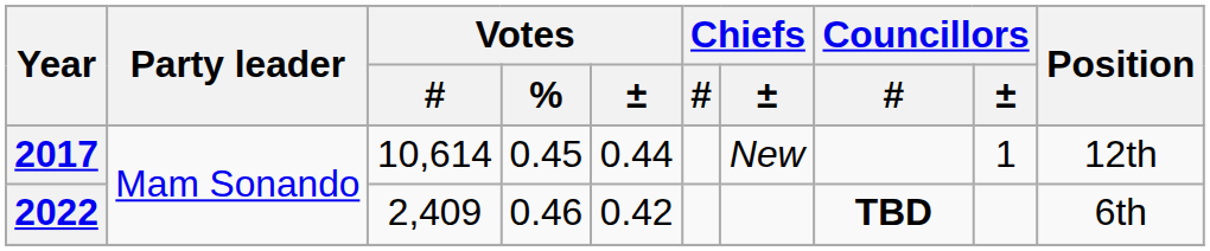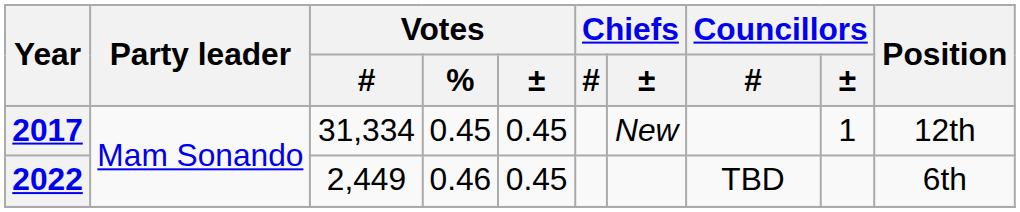 <table class="wikitable" style=text-align:center>
 <tr>
 <th rowspan=2>Year</th>
 <th rowspan=2>Party leader</th>
 <th colspan=3>Votes</th>
 <th colspan=2><a href='#'>Chiefs</a></th>
 <th colspan=2><a href='#'>Councillors</a></th>
 <th rowspan=2>Position</th>
 </tr>
 <tr>
 <th>#</th>
 <th>%</th>
 <th>±</th>
 <th>#</th>
 <th>±</th>
 <th>#</th>
 <th>±</th>
 </tr>
 <tr>
 <th><a href='#'>2017</a></th>
 <td rowspan="2"><a href='#'>Mam Sonando</a></td>
-<td>10,614</td>
+<td>31,334</td>
 <td>0.45</td>
-<td> 0.44</td>
+<td> 0.45</td>
 <td></td>
 <td><em>New</em></td>
 <td></td>
 <td> 1</td>
 <td> 12th</td>
 </tr>
 <tr>
 <th><a href='#'>2022</a></th>
-<td>2,409</td>
+<td>2,449</td>
 <td>0.46</td>
-<td> 0.42</td>
+<td> 0.45</td>
 <td></td>
 <td></td>
-<td><strong>TBD</strong></td>
+<td>TBD</td>
 <td></td>
 <td> 6th</td>
 </tr>
 <tr>
 </tr>
 </table>
